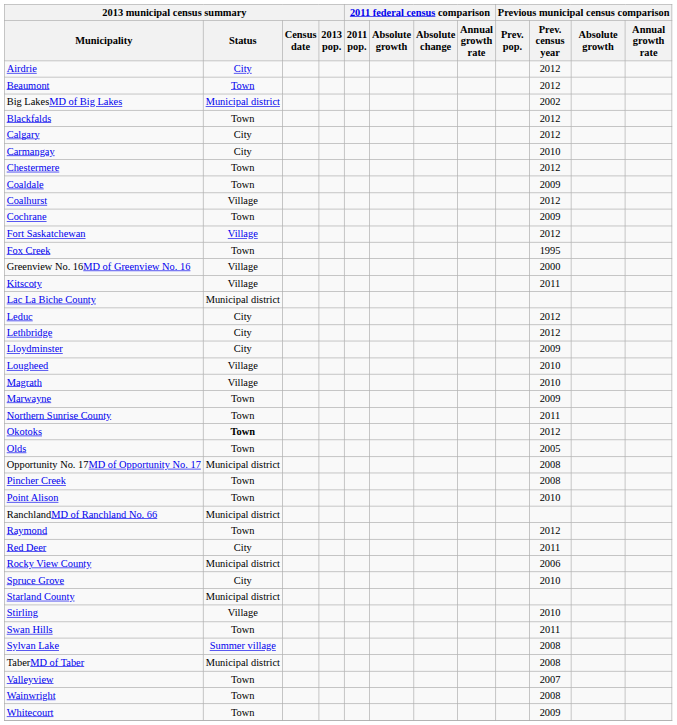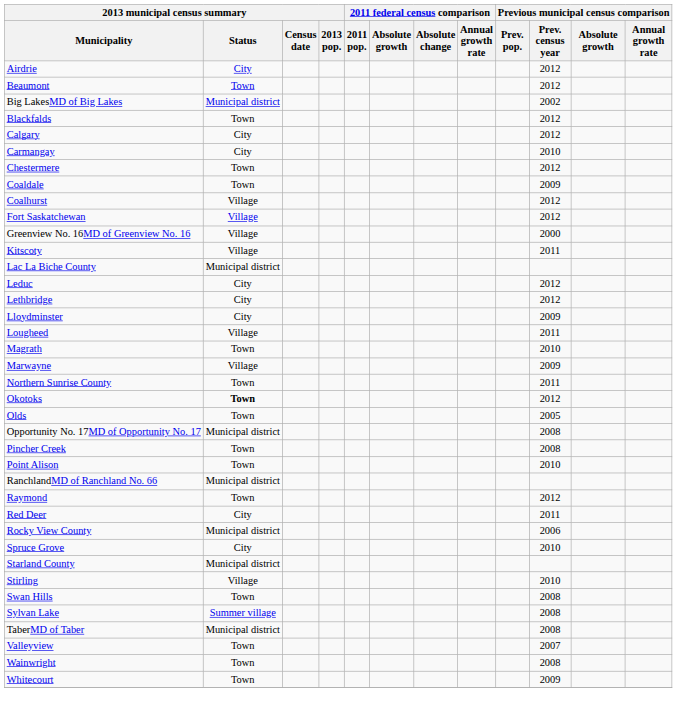 <table class="wikitable sortable">
 <tr>
 <th colspan=4 class=unsortable>2013 municipal census summary</th>
 <th colspan=4 class=unsortable><a href='#'>2011 federal census</a> comparison</th>
 <th colspan=4 class=unsortable>Previous municipal census comparison</th>
 </tr>
 <tr>
 <th>Municipality</th>
 <th>Status</th>
 <th>Census<br>date</th>
 <th>2013<br>pop.</th>
 <th>2011<br>pop.</th>
 <th>Absolute<br>growth</th>
 <th>Absolute<br>change</th>
 <th>Annual<br>growth<br>rate</th>
 <th>Prev.<br>pop.<br></th>
 <th>Prev.<br>census<br>year<br></th>
 <th>Absolute<br>growth</th>
 <th>Annual<br>growth<br>rate</th>
 </tr>
 <tr>
 <td><a href='#'>Airdrie</a></td>
 <td align=center><a href='#'>City</a></td>
 <td align=center></td>
 <td align=center></td>
 <td align=center></td>
 <td align=center></td>
 <td align=center></td>
 <td align=center></td>
 <td align=center></td>
 <td align=center>2012</td>
 <td align=center></td>
 <td align=center></td>
 </tr>
 <tr>
 <td><a href='#'>Beaumont</a></td>
 <td align=center><a href='#'>Town</a></td>
 <td align=center></td>
 <td align=center></td>
 <td align=center></td>
 <td align=center></td>
 <td align=center></td>
 <td align=center></td>
 <td align=center></td>
 <td align=center>2012</td>
 <td align=center></td>
 <td align=center></td>
 </tr>
 <tr>
 <td><span>Big Lakes</span><a href='#'>MD of Big Lakes</a></td>
 <td align=center><a href='#'>Municipal district</a></td>
 <td align=center></td>
 <td align=center></td>
 <td align=center></td>
 <td align=center></td>
 <td align=center></td>
 <td align=center></td>
 <td align=center></td>
 <td align=center>2002</td>
 <td align=center></td>
 <td align=center></td>
 </tr>
 <tr>
 <td><a href='#'>Blackfalds</a></td>
 <td align=center>Town</td>
 <td align=center></td>
 <td align=center></td>
 <td align=center></td>
 <td align=center></td>
 <td align=center></td>
 <td align=center></td>
 <td align=center></td>
 <td align=center>2012</td>
 <td align=center></td>
 <td align=center></td>
 </tr>
 <tr>
 <td><a href='#'>Calgary</a></td>
 <td align=center>City</td>
 <td align=center></td>
 <td align=center></td>
 <td align=center></td>
 <td align=center></td>
 <td align=center></td>
 <td align=center></td>
 <td align=center></td>
 <td align=center>2012</td>
 <td align=center></td>
 <td align=center></td>
 </tr>
 <tr>
 <td><a href='#'>Carmangay</a></td>
 <td align=center>City</td>
 <td align=center></td>
 <td align=center></td>
 <td align=center></td>
 <td align=center></td>
 <td align=center></td>
 <td align=center></td>
 <td align=center></td>
 <td align=center>2010</td>
 <td align=center></td>
 <td align=center></td>
 </tr>
 <tr>
 <td><a href='#'>Chestermere</a></td>
 <td align=center>Town</td>
 <td align=center></td>
 <td align=center></td>
 <td align=center></td>
 <td align=center></td>
 <td align=center></td>
 <td align=center></td>
 <td align=center></td>
 <td align=center>2012</td>
 <td align=center></td>
 <td align=center></td>
 </tr>
 <tr>
 <td><a href='#'>Coaldale</a></td>
 <td align=center>Town</td>
 <td align=center></td>
 <td align=center></td>
 <td align=center></td>
 <td align=center></td>
 <td align=center></td>
 <td align=center></td>
 <td align=center></td>
 <td align=center>2009</td>
 <td align=center></td>
 <td align=center></td>
 </tr>
 <tr>
 <td><a href='#'>Coalhurst</a></td>
 <td align=center>Village</td>
 <td align=center></td>
 <td align=center></td>
 <td align=center></td>
 <td align=center></td>
 <td align=center></td>
 <td align=center></td>
 <td align=center></td>
 <td align=center>2012</td>
 <td align=center></td>
 <td align=center></td>
 </tr>
 <tr>
-<td><a href='#'>Cochrane</a></td>
-<td align=center>Town</td>
-<td align=center></td>
-<td align=center></td>
-<td align=center></td>
-<td align=center></td>
-<td align=center></td>
-<td align=center></td>
-<td align=center></td>
-<td align=center>2009</td>
-<td align=center></td>
-<td align=center></td>
-</tr>
-<tr>
 <td><a href='#'>Fort Saskatchewan</a></td>
 <td align=center><a href='#'>Village</a></td>
 <td align=center></td>
 <td align=center></td>
 <td align=center></td>
 <td align=center></td>
 <td align=center></td>
 <td align=center></td>
 <td align=center></td>
 <td align=center>2012</td>
-<td align=center></td>
-<td align=center></td>
-</tr>
-<tr>
-<td><a href='#'>Fox Creek</a></td>
-<td align=center>Town</td>
-<td align=center></td>
-<td align=center></td>
-<td align=center></td>
-<td align=center></td>
-<td align=center></td>
-<td align=center></td>
-<td align=center></td>
-<td align=center>1995</td>
 <td align=center></td>
 <td align=center></td>
 </tr>
 <tr>
 <td><span>Greenview No. 16</span><a href='#'>MD of Greenview No. 16</a></td>
 <td align=center>Village</td>
 <td align=center></td>
 <td align=center></td>
 <td align=center></td>
 <td align=center></td>
 <td align=center></td>
 <td align=center></td>
 <td align=center></td>
 <td align=center>2000</td>
 <td align=center></td>
 <td align=center></td>
 </tr>
 <tr>
 <td><a href='#'>Kitscoty</a></td>
 <td align=center>Village</td>
 <td align=center></td>
 <td align=center></td>
 <td align=center></td>
 <td align=center></td>
 <td align=center></td>
 <td align=center></td>
 <td align=center></td>
 <td align=center>2011</td>
 <td align=center></td>
 <td align=center></td>
 </tr>
 <tr>
 <td><a href='#'>Lac La Biche County</a></td>
 <td align=center>Municipal district</td>
 <td align=center></td>
 <td align=center></td>
 <td align=center></td>
 <td align=center></td>
 <td align=center></td>
 <td align=center></td>
 <td align=center></td>
 <td align=center></td>
 <td align=center></td>
 <td align=center></td>
 </tr>
 <tr>
 <td><a href='#'>Leduc</a></td>
 <td align=center>City</td>
 <td align=center></td>
 <td align=center></td>
 <td align=center></td>
 <td align=center></td>
 <td align=center></td>
 <td align=center></td>
 <td align=center></td>
 <td align=center>2012</td>
 <td align=center></td>
 <td align=center></td>
 </tr>
 <tr>
 <td><a href='#'>Lethbridge</a></td>
 <td align=center>City</td>
 <td align=center></td>
 <td align=center></td>
 <td align=center></td>
 <td align=center></td>
 <td align=center></td>
 <td align=center></td>
 <td align=center></td>
 <td align=center>2012</td>
 <td align=center></td>
 <td align=center></td>
 </tr>
 <tr>
 <td><a href='#'>Lloydminster</a></td>
 <td align=center>City</td>
 <td align=center></td>
 <td align=center></td>
 <td align=center></td>
 <td align=center></td>
 <td align=center></td>
 <td align=center></td>
 <td align=center></td>
 <td align=center>2009</td>
 <td align=center></td>
 <td align=center></td>
 </tr>
 <tr>
 <td><a href='#'>Lougheed</a></td>
 <td align=center>Village</td>
 <td align=center></td>
 <td align=center></td>
 <td align=center></td>
 <td align=center></td>
 <td align=center></td>
 <td align=center></td>
 <td align=center></td>
-<td align=center>2010</td>
+<td align=center>2011</td>
 <td align=center></td>
 <td align=center></td>
 </tr>
 <tr>
 <td><a href='#'>Magrath</a></td>
-<td align=center>Village</td>
+<td align=center>Town</td>
 <td align=center></td>
 <td align=center></td>
 <td align=center></td>
 <td align=center></td>
 <td align=center></td>
 <td align=center></td>
 <td align=center></td>
 <td align=center>2010</td>
 <td align=center></td>
 <td align=center></td>
 </tr>
 <tr>
 <td><a href='#'>Marwayne</a></td>
-<td align=center>Town</td>
+<td align=center>Village</td>
 <td align=center></td>
 <td align=center></td>
 <td align=center></td>
 <td align=center></td>
 <td align=center></td>
 <td align=center></td>
 <td align=center></td>
 <td align=center>2009</td>
 <td align=center></td>
 <td align=center></td>
 </tr>
 <tr>
 <td><a href='#'>Northern Sunrise County</a></td>
 <td align=center>Town</td>
 <td align=center></td>
 <td align=center></td>
 <td align=center></td>
 <td align=center></td>
 <td align=center></td>
 <td align=center></td>
 <td align=center></td>
 <td align=center>2011</td>
 <td align=center></td>
 <td align=center></td>
 </tr>
 <tr>
 <td><a href='#'>Okotoks</a></td>
 <td align=center><strong>Town</strong></td>
 <td align=center></td>
 <td align=center></td>
 <td align=center></td>
 <td align=center></td>
 <td align=center></td>
 <td align=center></td>
 <td align=center></td>
 <td align=center>2012</td>
 <td align=center></td>
 <td align=center></td>
 </tr>
 <tr>
 <td><a href='#'>Olds</a></td>
 <td align=center>Town</td>
 <td align=center></td>
 <td align=center></td>
 <td align=center></td>
 <td align=center></td>
 <td align=center></td>
 <td align=center></td>
 <td align=center></td>
 <td align=center>2005</td>
 <td align=center></td>
 <td align=center></td>
 </tr>
 <tr>
 <td><span>Opportunity No. 17</span><a href='#'>MD of Opportunity No. 17</a></td>
 <td align=center>Municipal district</td>
 <td align=center></td>
 <td align=center></td>
 <td align=center></td>
 <td align=center></td>
 <td align=center></td>
 <td align=center></td>
 <td align=center></td>
 <td align=center>2008</td>
 <td align=center></td>
 <td align=center></td>
 </tr>
 <tr>
 <td><a href='#'>Pincher Creek</a></td>
 <td align=center>Town</td>
 <td align=center></td>
 <td align=center></td>
 <td align=center></td>
 <td align=center></td>
 <td align=center></td>
 <td align=center></td>
 <td align=center></td>
 <td align=center>2008</td>
 <td align=center></td>
 <td align=center></td>
 </tr>
 <tr>
 <td><a href='#'>Point Alison</a></td>
 <td align=center>Town</td>
 <td align=center></td>
 <td align=center></td>
 <td align=center></td>
 <td align=center></td>
 <td align=center></td>
 <td align=center></td>
 <td align=center></td>
 <td align=center>2010</td>
 <td align=center></td>
 <td align=center></td>
 </tr>
 <tr>
 <td><span>Ranchland</span><a href='#'>MD of Ranchland No. 66</a></td>
 <td align=center>Municipal district</td>
 <td align=center></td>
 <td align=center></td>
 <td align=center></td>
 <td align=center></td>
 <td align=center></td>
 <td align=center></td>
 <td align=center></td>
 <td align=center></td>
 <td align=center></td>
 <td align=center></td>
 </tr>
 <tr>
 <td><a href='#'>Raymond</a></td>
 <td align=center>Town</td>
 <td align=center></td>
 <td align=center></td>
 <td align=center></td>
 <td align=center></td>
 <td align=center></td>
 <td align=center></td>
 <td align=center></td>
 <td align=center>2012</td>
 <td align=center></td>
 <td align=center></td>
 </tr>
 <tr>
 <td><a href='#'>Red Deer</a></td>
 <td align=center>City</td>
 <td align=center></td>
 <td align=center></td>
 <td align=center></td>
 <td align=center></td>
 <td align=center></td>
 <td align=center></td>
 <td align=center></td>
 <td align=center>2011</td>
 <td align=center></td>
 <td align=center></td>
 </tr>
 <tr>
 <td><a href='#'>Rocky View County</a></td>
 <td align=center>Municipal district</td>
 <td align=center></td>
 <td align=center></td>
 <td align=center></td>
 <td align=center></td>
 <td align=center></td>
 <td align=center></td>
 <td align=center></td>
 <td align=center>2006</td>
 <td align=center></td>
 <td align=center></td>
 </tr>
 <tr>
 <td><a href='#'>Spruce Grove</a></td>
 <td align=center>City</td>
 <td align=center></td>
 <td align=center></td>
 <td align=center></td>
 <td align=center></td>
 <td align=center></td>
 <td align=center></td>
 <td align=center></td>
 <td align=center>2010</td>
 <td align=center></td>
 <td align=center></td>
 </tr>
 <tr>
 <td><a href='#'>Starland County</a></td>
 <td align=center>Municipal district</td>
 <td align=center></td>
 <td align=center></td>
 <td align=center></td>
 <td align=center></td>
 <td align=center></td>
 <td align=center></td>
 <td align=center></td>
 <td align=center></td>
 <td align=center></td>
 <td align=center></td>
 </tr>
 <tr>
 <td><a href='#'>Stirling</a></td>
 <td align=center>Village</td>
 <td align=center></td>
 <td align=center></td>
 <td align=center></td>
 <td align=center></td>
 <td align=center></td>
 <td align=center></td>
 <td align=center></td>
 <td align=center>2010</td>
 <td align=center></td>
 <td align=center></td>
 </tr>
 <tr>
 <td><a href='#'>Swan Hills</a></td>
 <td align=center>Town</td>
 <td align=center></td>
 <td align=center></td>
 <td align=center></td>
 <td align=center></td>
 <td align=center></td>
 <td align=center></td>
 <td align=center></td>
-<td align=center>2011</td>
+<td align=center>2008</td>
 <td align=center></td>
 <td align=center></td>
 </tr>
 <tr>
 <td><a href='#'>Sylvan Lake</a></td>
 <td align=center><a href='#'>Summer village</a></td>
 <td align=center></td>
 <td align=center></td>
 <td align=center></td>
 <td align=center></td>
 <td align=center></td>
 <td align=center></td>
 <td align=center></td>
 <td align=center>2008</td>
 <td align=center></td>
 <td align=center></td>
 </tr>
 <tr>
 <td><span>Taber</span><a href='#'>MD of Taber</a></td>
 <td align=center>Municipal district</td>
 <td align=center></td>
 <td align=center></td>
 <td align=center></td>
 <td align=center></td>
 <td align=center></td>
 <td align=center></td>
 <td align=center></td>
 <td align=center>2008</td>
 <td align=center></td>
 <td align=center></td>
 </tr>
 <tr>
 <td><a href='#'>Valleyview</a></td>
 <td align=center>Town</td>
 <td align=center></td>
 <td align=center></td>
 <td align=center></td>
 <td align=center></td>
 <td align=center></td>
 <td align=center></td>
 <td align=center></td>
 <td align=center>2007</td>
 <td align=center></td>
 <td align=center></td>
 </tr>
 <tr>
 <td><a href='#'>Wainwright</a></td>
 <td align=center>Town</td>
 <td align=center></td>
 <td align=center></td>
 <td align=center></td>
 <td align=center></td>
 <td align=center></td>
 <td align=center></td>
 <td align=center></td>
 <td align=center>2008</td>
 <td align=center></td>
 <td align=center></td>
 </tr>
 <tr>
 <td><a href='#'>Whitecourt</a></td>
 <td align=center>Town</td>
 <td align=center></td>
 <td align=center></td>
 <td align=center></td>
 <td align=center></td>
 <td align=center></td>
 <td align=center></td>
 <td align=center></td>
 <td align=center>2009</td>
 <td align=center></td>
 <td align=center></td>
 </tr>
 <tr>
 </tr>
 </table>
